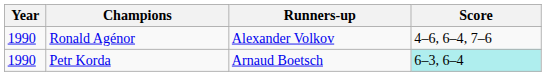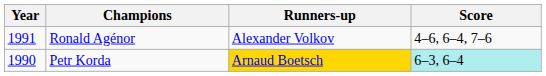 <table class="wikitable">
 <tr>
 <th style="width:40px">Year</th>
 <th style="width:200px">Champions</th>
 <th style="width:200px">Runners-up</th>
 <th style="width:140px" class="unsortable">Score</th>
 </tr>
 <tr>
-<td><a href='#'>1990</a></td>
+<td><a href='#'>1991</a></td>
 <td> <a href='#'>Ronald Agénor</a></td>
 <td> <a href='#'>Alexander Volkov</a></td>
 <td>4–6, 6–4, 7–6</td>
 </tr>
 <tr>
 <td><a href='#'>1990</a></td>
 <td> <a href='#'>Petr Korda</a></td>
-<td> <a href='#'>Arnaud Boetsch</a></td>
+<td style="background: gold;"> <a href='#'>Arnaud Boetsch</a></td>
 <td style="background: paleturquoise;">6–3, 6–4</td>
 </tr>
 </table>
